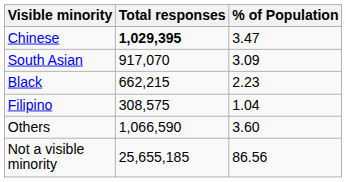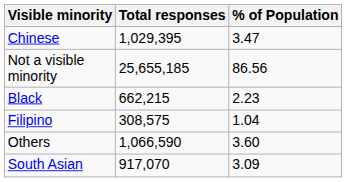 <table class="wikitable">
 <tr>
 <th>Visible minority</th>
 <th>Total responses</th>
 <th>% of Population</th>
 </tr>
 <tr>
 <td><a href='#'>Chinese</a></td>
-<td><strong>1,029,395</strong></td>
+<td>1,029,395</td>
 <td>3.47</td>
 </tr>
 <tr>
-<td><a href='#'>South Asian</a></td>
-<td>917,070</td>
-<td>3.09</td>
+<td>Not a visible <br> minority</td>
+<td>25,655,185</td>
+<td>86.56</td>
 </tr>
 <tr>
 <td><a href='#'>Black</a></td>
 <td>662,215</td>
 <td>2.23</td>
 </tr>
 <tr>
 <td><a href='#'>Filipino</a></td>
 <td>308,575</td>
 <td>1.04</td>
 </tr>
 <tr>
 <td>Others</td>
 <td>1,066,590</td>
 <td>3.60</td>
 </tr>
 <tr>
-<td>Not a visible <br> minority</td>
-<td>25,655,185</td>
-<td>86.56</td>
+<td><a href='#'>South Asian</a></td>
+<td>917,070</td>
+<td>3.09</td>
 </tr>
 </table>
